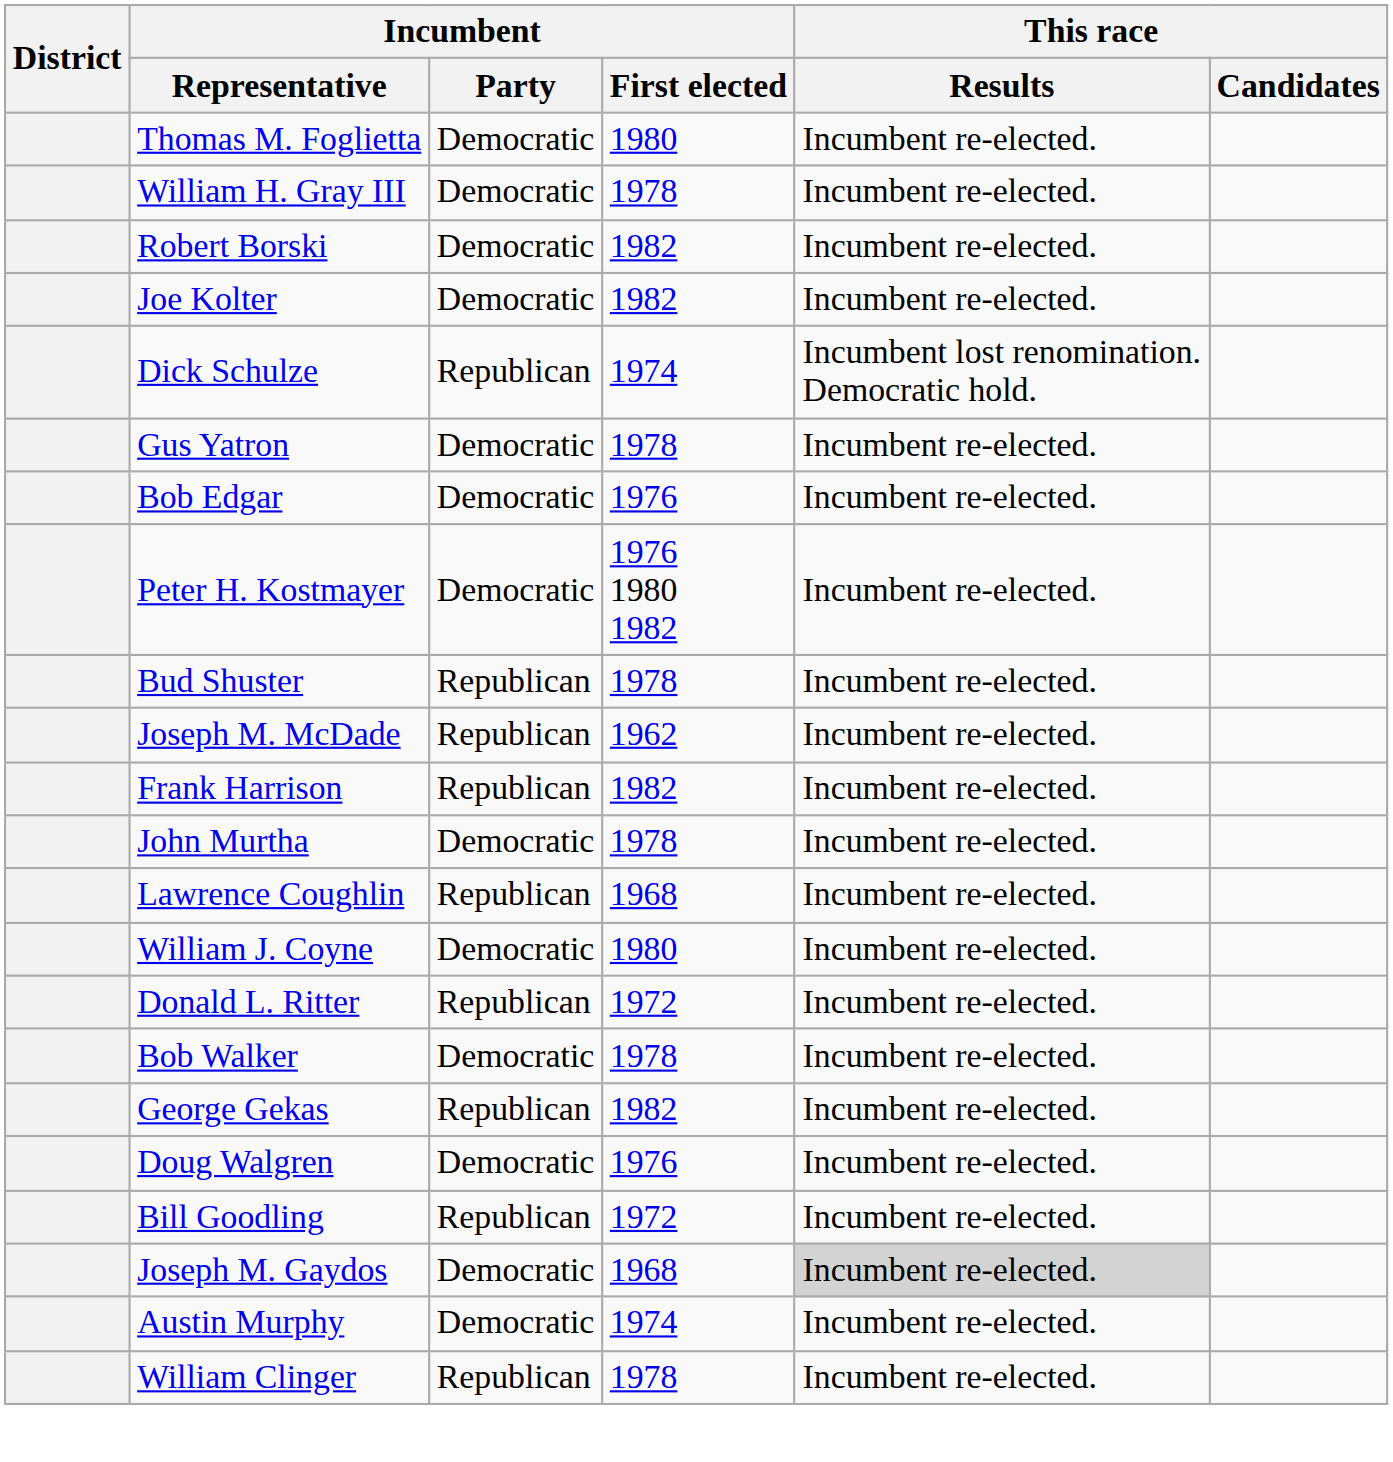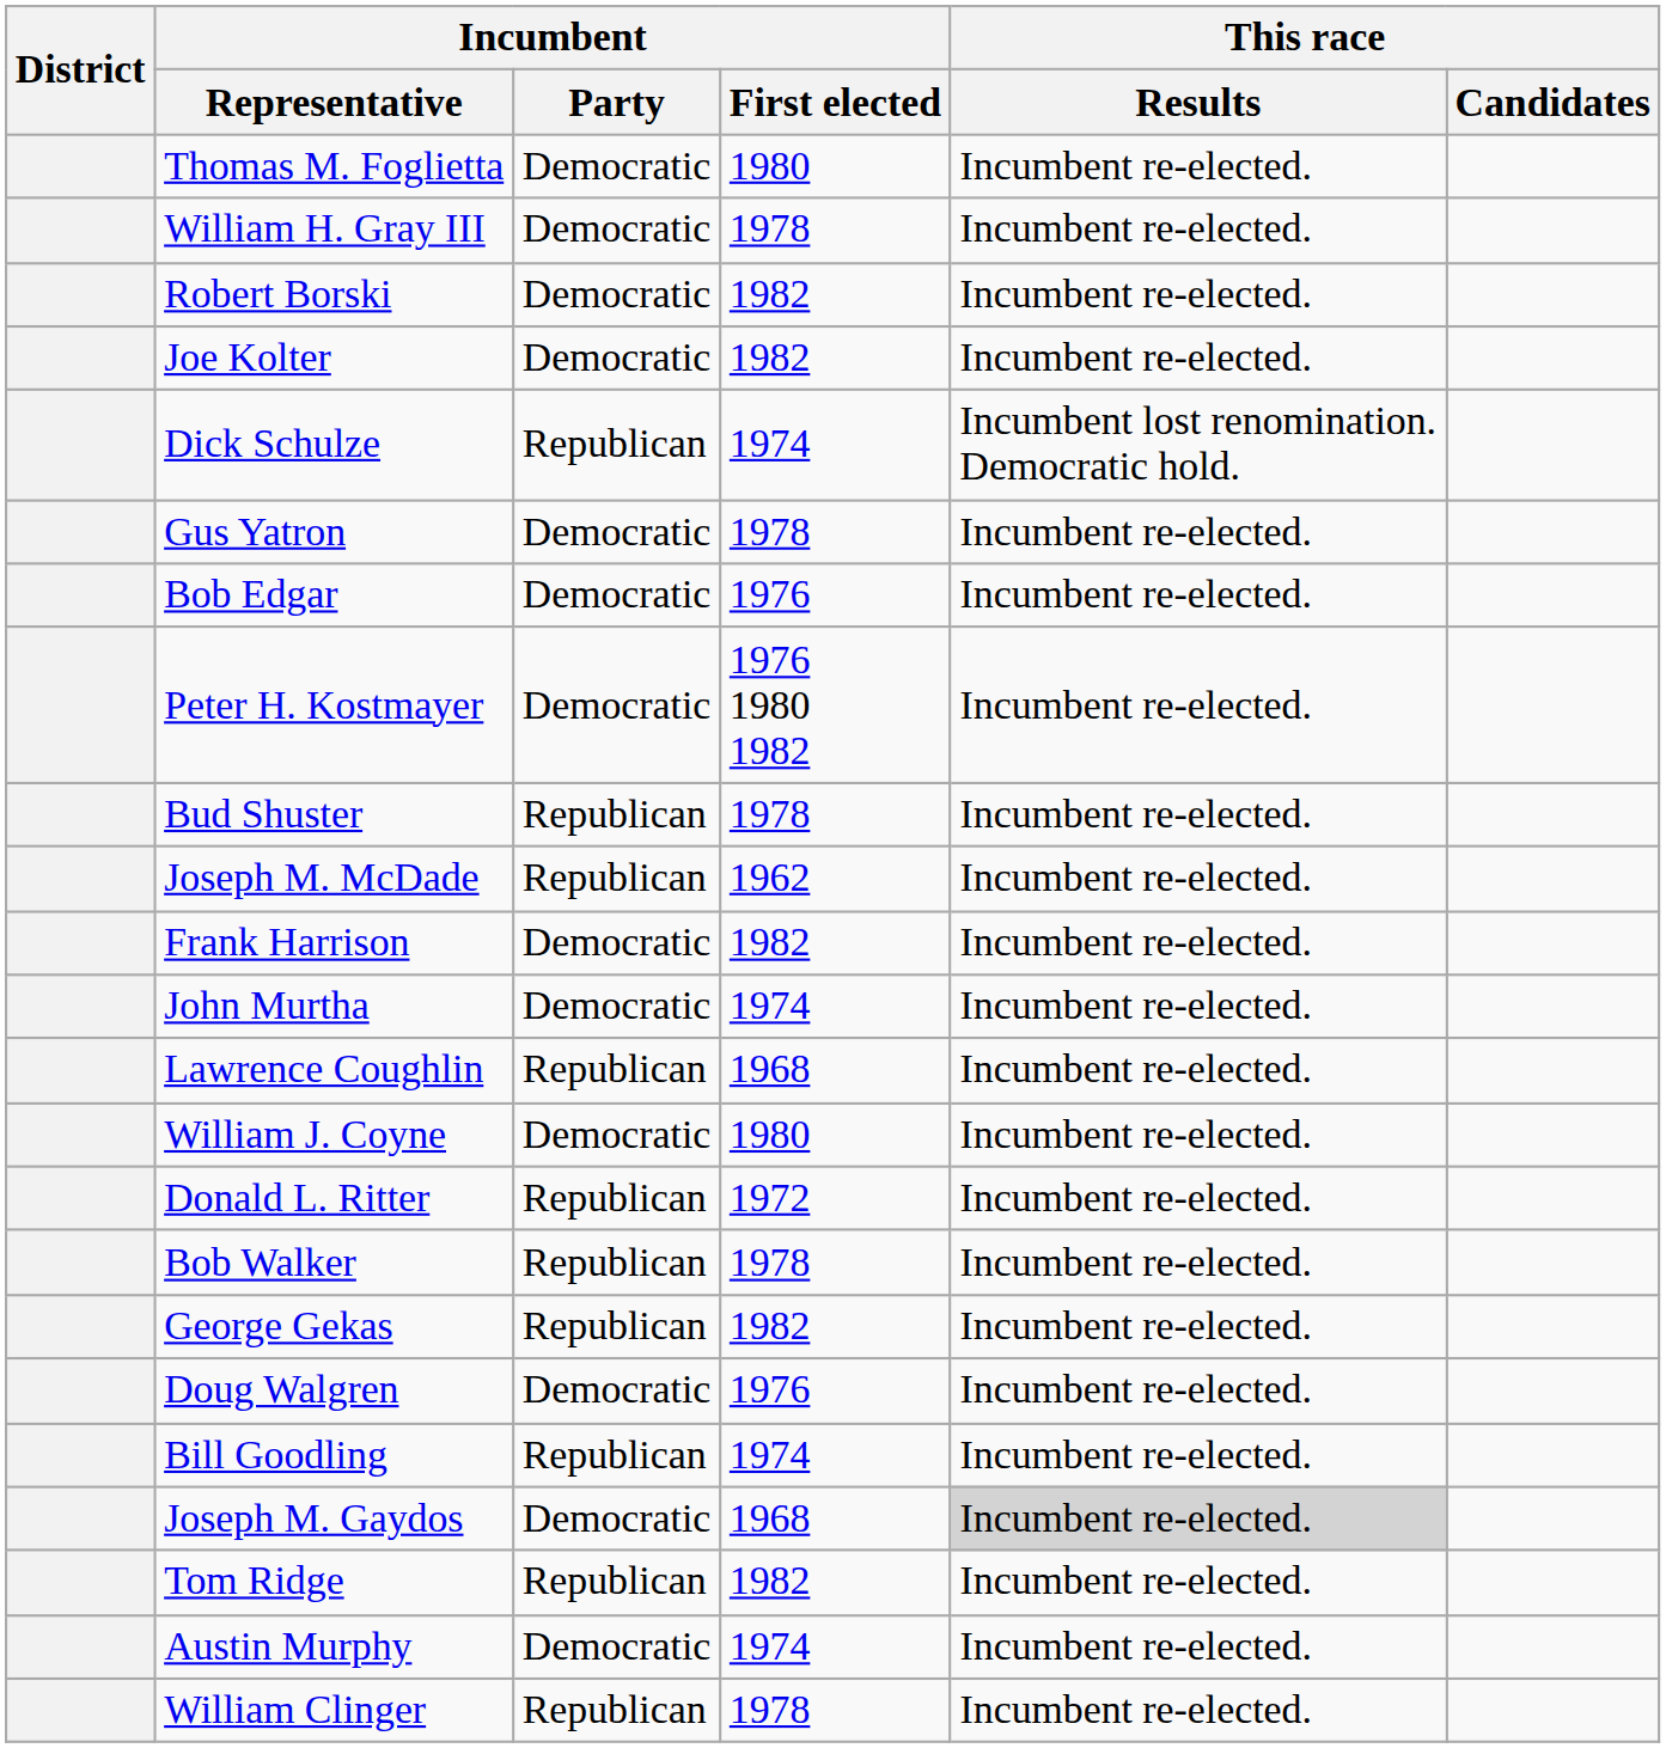 <table class=wikitable>
 <tr>
 <th rowspan=2>District</th>
 <th colspan=3>Incumbent</th>
 <th colspan=2>This race</th>
 </tr>
 <tr>
 <th>Representative</th>
 <th>Party</th>
 <th>First elected</th>
 <th>Results</th>
 <th>Candidates</th>
 </tr>
 <tr>
 <th></th>
 <td><a href='#'>Thomas M. Foglietta</a></td>
 <td>Democratic</td>
 <td><a href='#'>1980</a></td>
 <td>Incumbent re-elected.</td>
 <td nowrap></td>
 </tr>
 <tr>
 <th></th>
 <td><a href='#'>William H. Gray III</a></td>
 <td>Democratic</td>
 <td><a href='#'>1978</a></td>
 <td>Incumbent re-elected.</td>
 <td nowrap></td>
 </tr>
 <tr>
 <th></th>
 <td><a href='#'>Robert Borski</a></td>
 <td>Democratic</td>
 <td><a href='#'>1982</a></td>
 <td>Incumbent re-elected.</td>
 <td nowrap></td>
 </tr>
 <tr>
 <th></th>
 <td><a href='#'>Joe Kolter</a></td>
 <td>Democratic</td>
 <td><a href='#'>1982</a></td>
 <td>Incumbent re-elected.</td>
 <td nowrap></td>
 </tr>
 <tr>
 <th></th>
 <td><a href='#'>Dick Schulze</a></td>
 <td>Republican</td>
 <td><a href='#'>1974</a></td>
 <td>Incumbent lost renomination.<br>Democratic hold.</td>
 <td nowrap></td>
 </tr>
 <tr>
 <th></th>
 <td><a href='#'>Gus Yatron</a></td>
 <td>Democratic</td>
 <td><a href='#'>1978</a></td>
 <td>Incumbent re-elected.</td>
 <td nowrap></td>
 </tr>
 <tr>
 <th></th>
 <td><a href='#'>Bob Edgar</a></td>
 <td>Democratic</td>
 <td><a href='#'>1976</a></td>
 <td>Incumbent re-elected.</td>
 <td nowrap></td>
 </tr>
 <tr>
 <th></th>
 <td><a href='#'>Peter H. Kostmayer</a></td>
 <td>Democratic</td>
 <td><a href='#'>1976</a><br>1980 <br><a href='#'>1982</a></td>
 <td>Incumbent re-elected.</td>
 <td nowrap></td>
 </tr>
 <tr>
 <th></th>
 <td><a href='#'>Bud Shuster</a></td>
 <td>Republican</td>
 <td><a href='#'>1978</a></td>
 <td>Incumbent re-elected.</td>
 <td nowrap></td>
 </tr>
 <tr>
 <th></th>
 <td><a href='#'>Joseph M. McDade</a></td>
 <td>Republican</td>
 <td><a href='#'>1962</a></td>
 <td>Incumbent re-elected.</td>
 <td nowrap></td>
 </tr>
 <tr>
 <th></th>
 <td><a href='#'>Frank Harrison</a></td>
-<td>Republican</td>
+<td>Democratic</td>
 <td><a href='#'>1982</a></td>
 <td>Incumbent re-elected.</td>
 <td nowrap></td>
 </tr>
 <tr>
 <th></th>
 <td><a href='#'>John Murtha</a></td>
 <td>Democratic</td>
-<td><a href='#'>1978</a></td>
+<td><a href='#'>1974</a></td>
 <td>Incumbent re-elected.</td>
 <td nowrap></td>
 </tr>
 <tr>
 <th></th>
 <td><a href='#'>Lawrence Coughlin</a></td>
 <td>Republican</td>
 <td><a href='#'>1968</a></td>
 <td>Incumbent re-elected.</td>
 <td nowrap></td>
 </tr>
 <tr>
 <th></th>
 <td><a href='#'>William J. Coyne</a></td>
 <td>Democratic</td>
 <td><a href='#'>1980</a></td>
 <td>Incumbent re-elected.</td>
 <td nowrap></td>
 </tr>
 <tr>
 <th></th>
 <td><a href='#'>Donald L. Ritter</a></td>
 <td>Republican</td>
 <td><a href='#'>1972</a></td>
 <td>Incumbent re-elected.</td>
 <td nowrap></td>
 </tr>
 <tr>
 <th></th>
 <td><a href='#'>Bob Walker</a></td>
-<td>Democratic</td>
+<td>Republican</td>
 <td><a href='#'>1978</a></td>
 <td>Incumbent re-elected.</td>
 <td nowrap></td>
 </tr>
 <tr>
 <th></th>
 <td><a href='#'>George Gekas</a></td>
 <td>Republican</td>
 <td><a href='#'>1982</a></td>
 <td>Incumbent re-elected.</td>
 <td nowrap></td>
 </tr>
 <tr>
 <th></th>
 <td><a href='#'>Doug Walgren</a></td>
 <td>Democratic</td>
 <td><a href='#'>1976</a></td>
 <td>Incumbent re-elected.</td>
 <td nowrap></td>
 </tr>
 <tr>
 <th></th>
 <td><a href='#'>Bill Goodling</a></td>
 <td>Republican</td>
-<td><a href='#'>1972</a></td>
+<td><a href='#'>1974</a></td>
 <td>Incumbent re-elected.</td>
 <td nowrap></td>
 </tr>
 <tr>
 <th></th>
 <td><a href='#'>Joseph M. Gaydos</a></td>
 <td>Democratic</td>
 <td><a href='#'>1968</a></td>
 <td style="background: lightgrey;">Incumbent re-elected.</td>
+<td nowrap></td>
+</tr>
+<tr>
+<th></th>
+<td><a href='#'>Tom Ridge</a></td>
+<td>Republican</td>
+<td><a href='#'>1982</a></td>
+<td>Incumbent re-elected.</td>
 <td nowrap></td>
 </tr>
 <tr>
 <th></th>
 <td><a href='#'>Austin Murphy</a></td>
 <td>Democratic</td>
 <td><a href='#'>1974</a></td>
 <td>Incumbent re-elected.</td>
 <td nowrap></td>
 </tr>
 <tr>
 <th></th>
 <td><a href='#'>William Clinger</a></td>
 <td>Republican</td>
 <td><a href='#'>1978</a></td>
 <td>Incumbent re-elected.</td>
 <td nowrap></td>
 </tr>
 </table>
